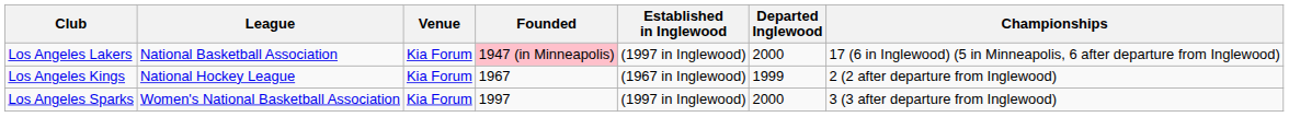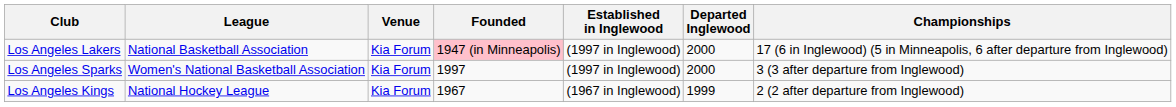 <table class="wikitable">
 <tr>
 <th scope="col">Club</th>
 <th scope="col">League</th>
 <th scope="col">Venue</th>
 <th scope="col">Founded</th>
 <th scope="col">Established <br> in Inglewood</th>
 <th scope="col">Departed <br> Inglewood</th>
 <th scope="col">Championships</th>
 </tr>
 <tr>
 <td><a href='#'>Los Angeles Lakers</a></td>
 <td><a href='#'>National Basketball Association</a></td>
 <td><a href='#'>Kia Forum</a></td>
 <td style="background: pink;">1947 (in Minneapolis)</td>
 <td>(1997 in Inglewood)</td>
 <td>2000</td>
 <td>17 (6 in Inglewood) (5 in Minneapolis, 6 after departure from Inglewood)</td>
 </tr>
 <tr>
+<td><a href='#'>Los Angeles Sparks</a></td>
+<td><a href='#'>Women's National Basketball Association</a></td>
+<td><a href='#'>Kia Forum</a></td>
+<td>1997</td>
+<td>(1997 in Inglewood)</td>
+<td>2000</td>
+<td>3 (3 after departure from Inglewood)</td>
+</tr>
+<tr>
 <td><a href='#'>Los Angeles Kings</a></td>
 <td><a href='#'>National Hockey League</a></td>
 <td><a href='#'>Kia Forum</a></td>
 <td>1967</td>
 <td>(1967 in Inglewood)</td>
 <td>1999</td>
 <td>2 (2 after departure from Inglewood)</td>
 </tr>
-<tr>
-<td><a href='#'>Los Angeles Sparks</a></td>
-<td><a href='#'>Women's National Basketball Association</a></td>
-<td><a href='#'>Kia Forum</a></td>
-<td>1997</td>
-<td>(1997 in Inglewood)</td>
-<td>2000</td>
-<td>3 (3 after departure from Inglewood)</td>
-</tr>
 </table>
